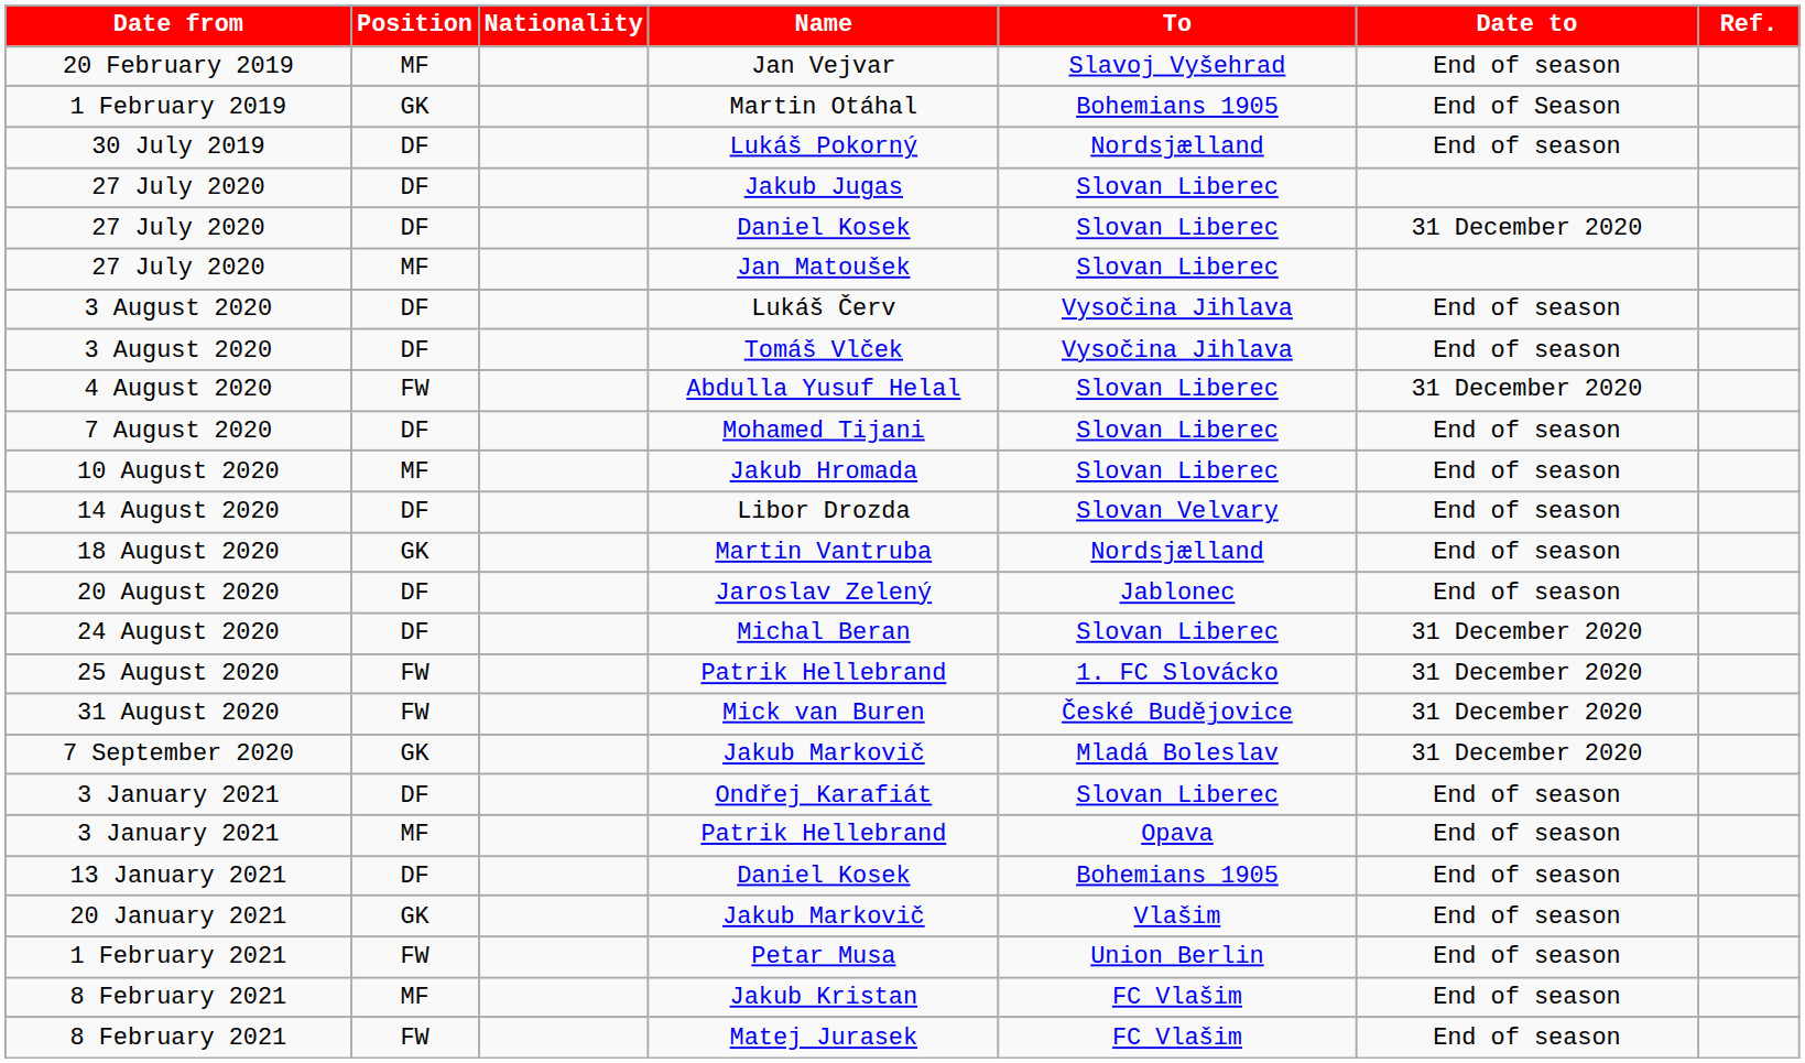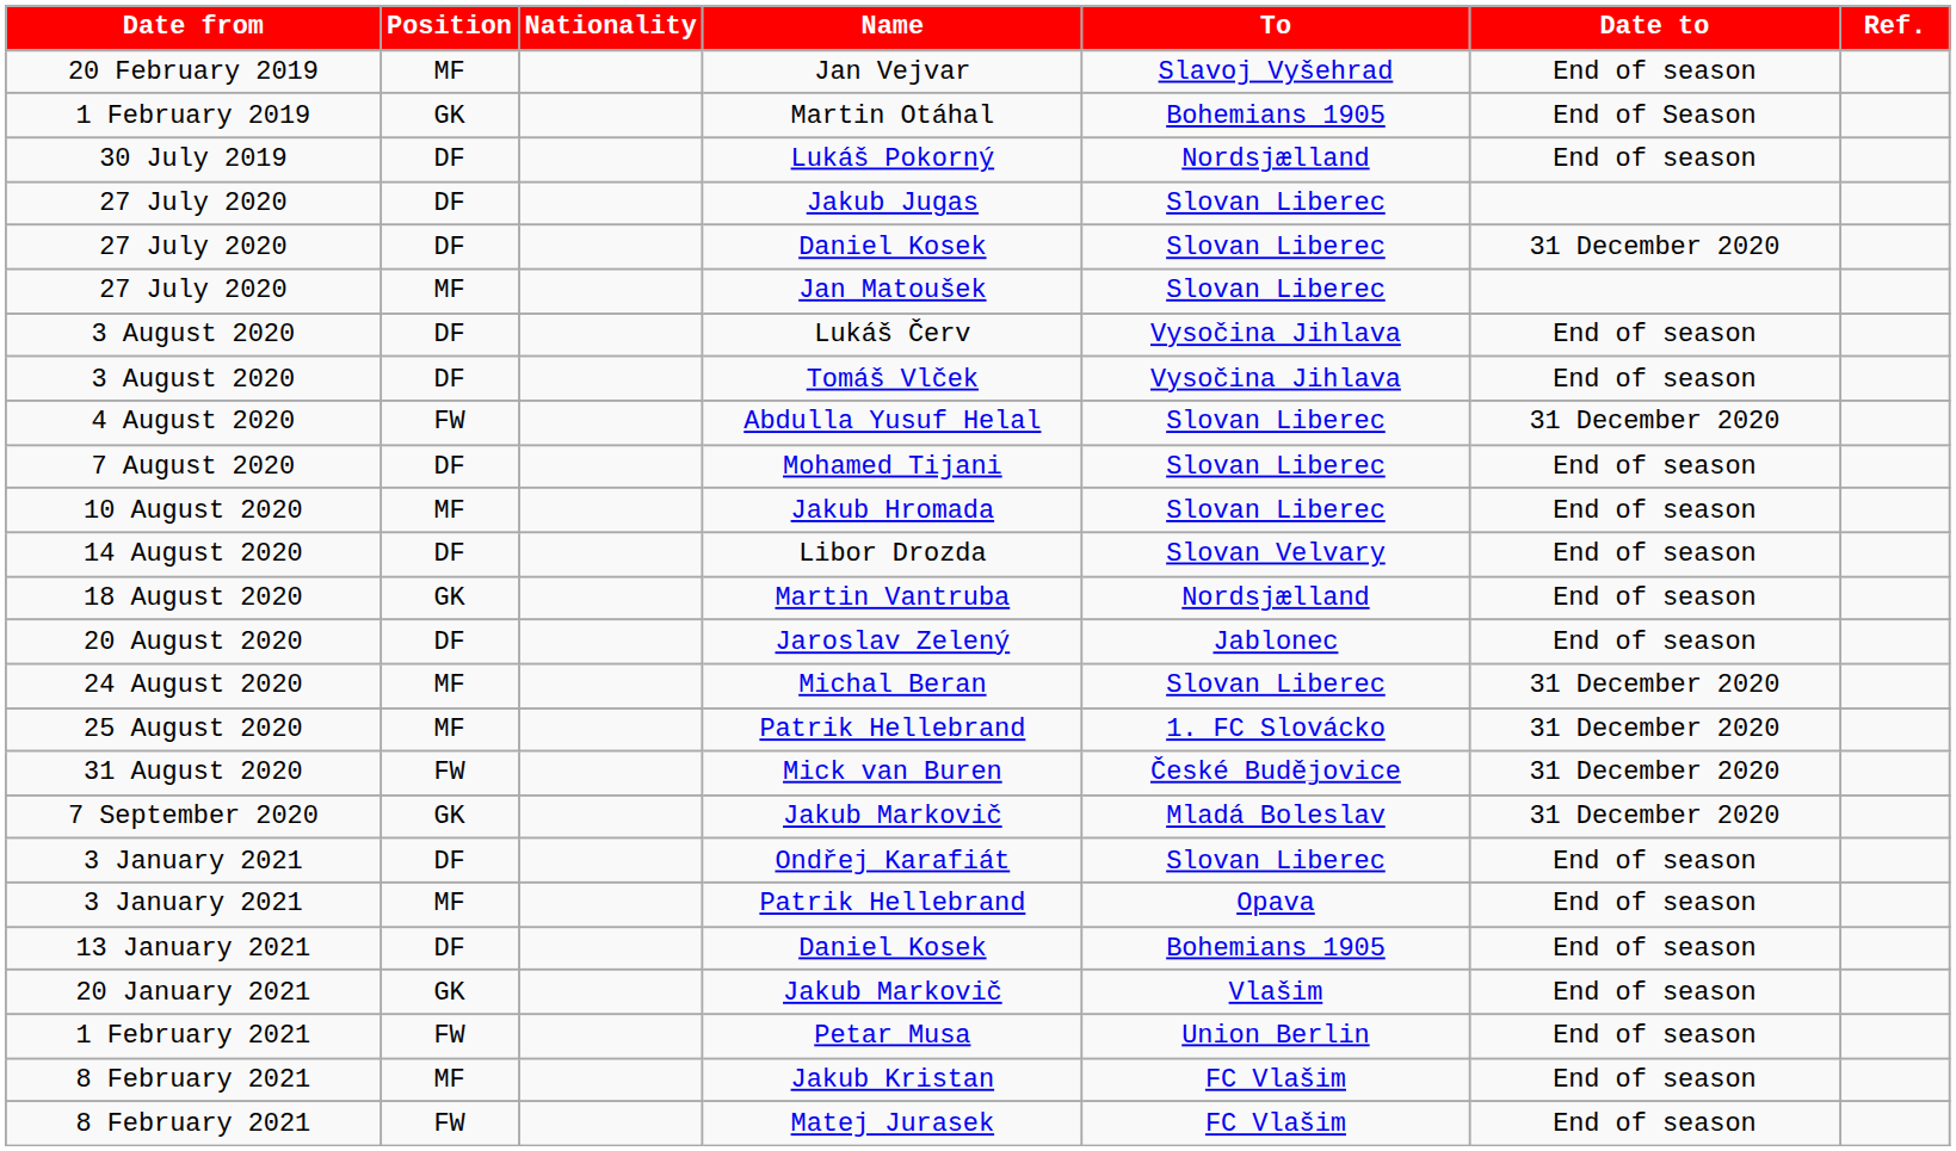 <table class="wikitable" style="text-align:center; font-size:90%; ">
 <tr>
 <th style="background:#ff0000; color:white; width:200px;">Date from</th>
 <th style="background:#ff0000; color:white; width:50px;">Position</th>
 <th style="background:#ff0000; color:white; width:50px;">Nationality</th>
 <th style="background:#ff0000; color:white; width:200px;">Name</th>
 <th style="background:#ff0000; color:white; width:200px;">To</th>
 <th style="background:#ff0000; color:white; width:200px;">Date to</th>
 <th style="background:#ff0000; color:white; width:50px;">Ref.</th>
 </tr>
 <tr>
 <td>20 February 2019</td>
 <td>MF</td>
 <td></td>
 <td>Jan Vejvar</td>
 <td><a href='#'>Slavoj Vyšehrad</a></td>
 <td>End of season</td>
 <td></td>
 </tr>
 <tr>
 <td>1 February 2019</td>
 <td>GK</td>
 <td></td>
 <td>Martin Otáhal</td>
 <td><a href='#'>Bohemians 1905</a></td>
 <td>End of Season</td>
 <td></td>
 </tr>
 <tr>
 <td>30 July 2019</td>
 <td>DF</td>
 <td></td>
 <td><a href='#'>Lukáš Pokorný</a></td>
 <td><a href='#'>Nordsjælland</a></td>
 <td>End of season</td>
 <td></td>
 </tr>
 <tr>
 <td>27 July 2020</td>
 <td>DF</td>
 <td></td>
 <td><a href='#'>Jakub Jugas</a></td>
 <td><a href='#'>Slovan Liberec</a></td>
 <td></td>
 <td></td>
 </tr>
 <tr>
 <td>27 July 2020</td>
 <td>DF</td>
 <td></td>
 <td><a href='#'>Daniel Kosek</a></td>
 <td><a href='#'>Slovan Liberec</a></td>
 <td>31 December 2020</td>
 <td></td>
 </tr>
 <tr>
 <td>27 July 2020</td>
 <td>MF</td>
 <td></td>
 <td><a href='#'>Jan Matoušek</a></td>
 <td><a href='#'>Slovan Liberec</a></td>
 <td></td>
 <td></td>
 </tr>
 <tr>
 <td>3 August 2020</td>
 <td>DF</td>
 <td></td>
 <td>Lukáš Červ</td>
 <td><a href='#'>Vysočina Jihlava</a></td>
 <td>End of season</td>
 <td></td>
 </tr>
 <tr>
 <td>3 August 2020</td>
 <td>DF</td>
 <td></td>
 <td><a href='#'>Tomáš Vlček</a></td>
 <td><a href='#'>Vysočina Jihlava</a></td>
 <td>End of season</td>
 <td></td>
 </tr>
 <tr>
 <td>4 August 2020</td>
 <td>FW</td>
 <td></td>
 <td><a href='#'>Abdulla Yusuf Helal</a></td>
 <td><a href='#'>Slovan Liberec</a></td>
 <td>31 December 2020</td>
 <td></td>
 </tr>
 <tr>
 <td>7 August 2020</td>
 <td>DF</td>
 <td></td>
 <td><a href='#'>Mohamed Tijani</a></td>
 <td><a href='#'>Slovan Liberec</a></td>
 <td>End of season</td>
 <td></td>
 </tr>
 <tr>
 <td>10 August 2020</td>
 <td>MF</td>
 <td></td>
 <td><a href='#'>Jakub Hromada</a></td>
 <td><a href='#'>Slovan Liberec</a></td>
 <td>End of season</td>
 <td></td>
 </tr>
 <tr>
 <td>14 August 2020</td>
 <td>DF</td>
 <td></td>
 <td>Libor Drozda</td>
 <td><a href='#'>Slovan Velvary</a></td>
 <td>End of season</td>
 <td></td>
 </tr>
 <tr>
 <td>18 August 2020</td>
 <td>GK</td>
 <td></td>
 <td><a href='#'>Martin Vantruba</a></td>
 <td><a href='#'>Nordsjælland</a></td>
 <td>End of season</td>
 <td></td>
 </tr>
 <tr>
 <td>20 August 2020</td>
 <td>DF</td>
 <td></td>
 <td><a href='#'>Jaroslav Zelený</a></td>
 <td><a href='#'>Jablonec</a></td>
 <td>End of season</td>
 <td></td>
 </tr>
 <tr>
 <td>24 August 2020</td>
-<td>DF</td>
+<td>MF</td>
 <td></td>
 <td><a href='#'>Michal Beran</a></td>
 <td><a href='#'>Slovan Liberec</a></td>
 <td>31 December 2020</td>
 <td></td>
 </tr>
 <tr>
 <td>25 August 2020</td>
-<td>FW</td>
+<td>MF</td>
 <td></td>
 <td><a href='#'>Patrik Hellebrand</a></td>
 <td><a href='#'>1. FC Slovácko</a></td>
 <td>31 December 2020</td>
 <td></td>
 </tr>
 <tr>
 <td>31 August 2020</td>
 <td>FW</td>
 <td></td>
 <td><a href='#'>Mick van Buren</a></td>
 <td><a href='#'>České Budějovice</a></td>
 <td>31 December 2020</td>
 <td></td>
 </tr>
 <tr>
 <td>7 September 2020</td>
 <td>GK</td>
 <td></td>
 <td><a href='#'>Jakub Markovič</a></td>
 <td><a href='#'>Mladá Boleslav</a></td>
 <td>31 December 2020</td>
 <td></td>
 </tr>
 <tr>
 <td>3 January 2021</td>
 <td>DF</td>
 <td></td>
 <td><a href='#'>Ondřej Karafiát</a></td>
 <td><a href='#'>Slovan Liberec</a></td>
 <td>End of season</td>
 <td></td>
 </tr>
 <tr>
 <td>3 January 2021</td>
 <td>MF</td>
 <td></td>
 <td><a href='#'>Patrik Hellebrand</a></td>
 <td><a href='#'>Opava</a></td>
 <td>End of season</td>
 <td></td>
 </tr>
 <tr>
 <td>13 January 2021</td>
 <td>DF</td>
 <td></td>
 <td><a href='#'>Daniel Kosek</a></td>
 <td><a href='#'>Bohemians 1905</a></td>
 <td>End of season</td>
 <td></td>
 </tr>
 <tr>
 <td>20 January 2021</td>
 <td>GK</td>
 <td></td>
 <td><a href='#'>Jakub Markovič</a></td>
 <td><a href='#'>Vlašim</a></td>
 <td>End of season</td>
 <td></td>
 </tr>
 <tr>
 <td>1 February 2021</td>
 <td>FW</td>
 <td></td>
 <td><a href='#'>Petar Musa</a></td>
 <td><a href='#'>Union Berlin</a></td>
 <td>End of season</td>
 <td></td>
 </tr>
 <tr>
 <td>8 February 2021</td>
 <td>MF</td>
 <td></td>
 <td><a href='#'>Jakub Kristan</a></td>
 <td><a href='#'>FC Vlašim</a></td>
 <td>End of season</td>
 <td></td>
 </tr>
 <tr>
 <td>8 February 2021</td>
 <td>FW</td>
 <td></td>
 <td><a href='#'>Matej Jurasek</a></td>
 <td><a href='#'>FC Vlašim</a></td>
 <td>End of season</td>
 <td></td>
 </tr>
 </table>
